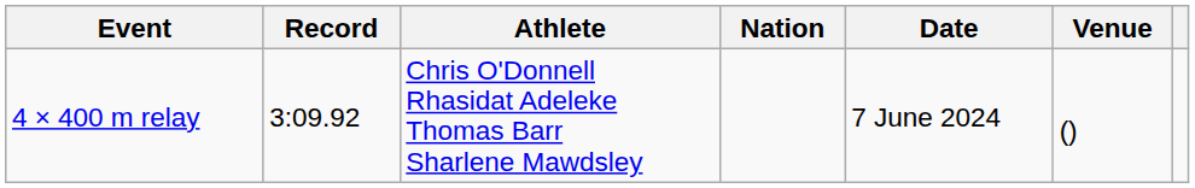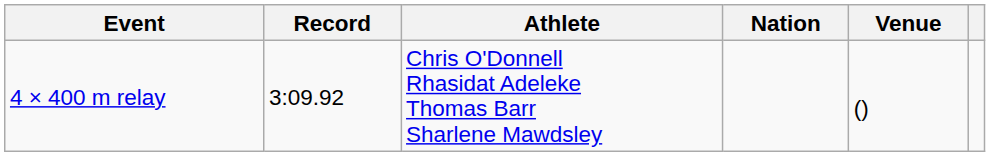 <table class="wikitable" style="font-size:95%; width: 75%;">
 <tr>
 <th>Event</th>
 <th>Record</th>
 <th>Athlete</th>
 <th>Nation</th>
-<th>Date</th>
 <th>Venue</th>
 <th></th>
 </tr>
 <tr>
 <td><a href='#'>4 × 400 m relay</a></td>
 <td>3:09.92</td>
 <td><a href='#'>Chris O'Donnell</a><br><a href='#'>Rhasidat Adeleke</a><br><a href='#'>Thomas Barr</a><br><a href='#'>Sharlene Mawdsley</a></td>
 <td></td>
-<td>7 June 2024</td>
 <td><br>()</td>
 <td></td>
 </tr>
 </table>
